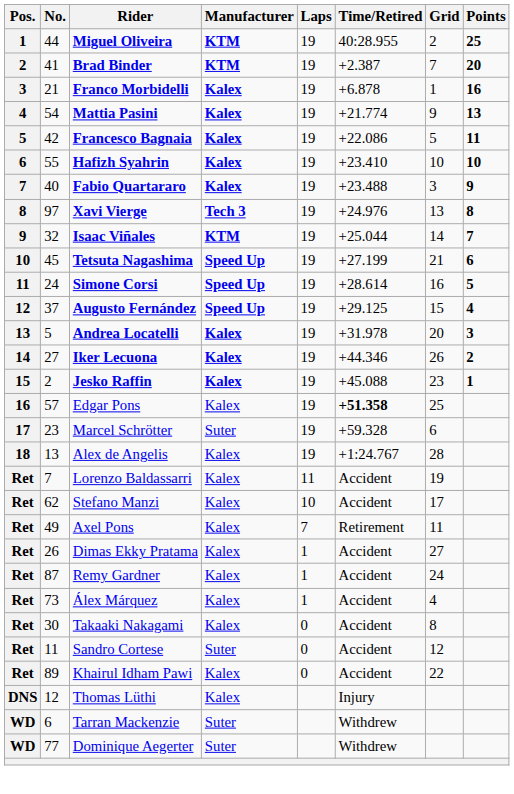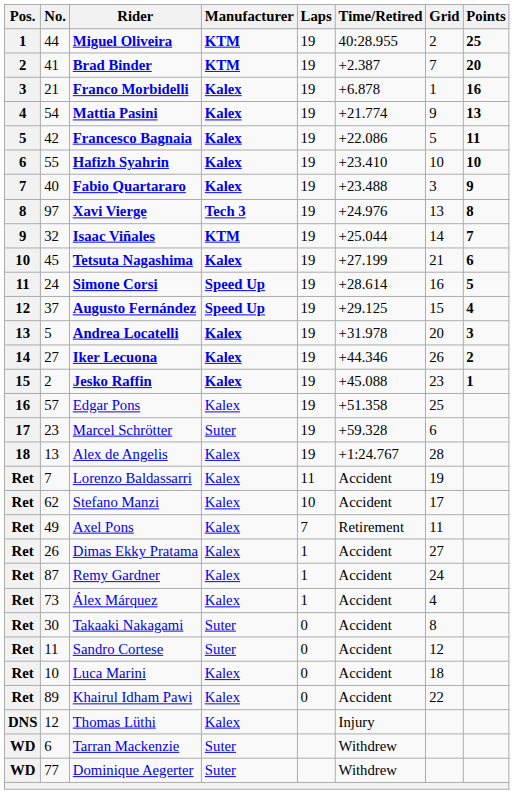 <table class="wikitable" style="font-size: 95%;">
 <tr>
 <th>Pos.</th>
 <th>No.</th>
 <th>Rider</th>
 <th>Manufacturer</th>
 <th>Laps</th>
 <th>Time/Retired</th>
 <th>Grid</th>
 <th>Points</th>
 </tr>
 <tr>
 <th>1</th>
 <td>44</td>
 <td> <strong><a href='#'>Miguel Oliveira</a></strong></td>
 <td><strong><a href='#'>KTM</a></strong></td>
 <td>19</td>
 <td>40:28.955</td>
 <td>2</td>
 <td><strong>25</strong></td>
 </tr>
 <tr>
 <th>2</th>
 <td>41</td>
 <td> <strong><a href='#'>Brad Binder</a></strong></td>
 <td><strong><a href='#'>KTM</a></strong></td>
 <td>19</td>
 <td>+2.387</td>
 <td>7</td>
 <td><strong>20</strong></td>
 </tr>
 <tr>
 <th>3</th>
 <td>21</td>
 <td> <strong><a href='#'>Franco Morbidelli</a></strong></td>
 <td><strong><a href='#'>Kalex</a></strong></td>
 <td>19</td>
 <td>+6.878</td>
 <td>1</td>
 <td><strong>16</strong></td>
 </tr>
 <tr>
 <th>4</th>
 <td>54</td>
 <td> <strong><a href='#'>Mattia Pasini</a></strong></td>
 <td><strong><a href='#'>Kalex</a></strong></td>
 <td>19</td>
 <td>+21.774</td>
 <td>9</td>
 <td><strong>13</strong></td>
 </tr>
 <tr>
 <th>5</th>
 <td>42</td>
 <td> <strong><a href='#'>Francesco Bagnaia</a></strong></td>
 <td><strong><a href='#'>Kalex</a></strong></td>
 <td>19</td>
 <td>+22.086</td>
 <td>5</td>
 <td><strong>11</strong></td>
 </tr>
 <tr>
 <th>6</th>
 <td>55</td>
 <td> <strong><a href='#'>Hafizh Syahrin</a></strong></td>
 <td><strong><a href='#'>Kalex</a></strong></td>
 <td>19</td>
 <td>+23.410</td>
 <td>10</td>
 <td><strong>10</strong></td>
 </tr>
 <tr>
 <th>7</th>
 <td>40</td>
 <td> <strong><a href='#'>Fabio Quartararo</a></strong></td>
 <td><strong><a href='#'>Kalex</a></strong></td>
 <td>19</td>
 <td>+23.488</td>
 <td>3</td>
 <td><strong>9</strong></td>
 </tr>
 <tr>
 <th>8</th>
 <td>97</td>
 <td> <strong><a href='#'>Xavi Vierge</a></strong></td>
 <td><strong><a href='#'>Tech 3</a></strong></td>
 <td>19</td>
 <td>+24.976</td>
 <td>13</td>
 <td><strong>8</strong></td>
 </tr>
 <tr>
 <th>9</th>
 <td>32</td>
 <td> <strong><a href='#'>Isaac Viñales</a></strong></td>
 <td><strong><a href='#'>KTM</a></strong></td>
 <td>19</td>
 <td>+25.044</td>
 <td>14</td>
 <td><strong>7</strong></td>
 </tr>
 <tr>
 <th>10</th>
 <td>45</td>
 <td> <strong><a href='#'>Tetsuta Nagashima</a></strong></td>
-<td><strong><a href='#'>Speed Up</a></strong></td>
+<td><strong><a href='#'>Kalex</a></strong></td>
 <td>19</td>
 <td>+27.199</td>
 <td>21</td>
 <td><strong>6</strong></td>
 </tr>
 <tr>
 <th>11</th>
 <td>24</td>
 <td> <strong><a href='#'>Simone Corsi</a></strong></td>
 <td><strong><a href='#'>Speed Up</a></strong></td>
 <td>19</td>
 <td>+28.614</td>
 <td>16</td>
 <td><strong>5</strong></td>
 </tr>
 <tr>
 <th>12</th>
 <td>37</td>
 <td> <strong><a href='#'>Augusto Fernández</a></strong></td>
 <td><strong><a href='#'>Speed Up</a></strong></td>
 <td>19</td>
 <td>+29.125</td>
 <td>15</td>
 <td><strong>4</strong></td>
 </tr>
 <tr>
 <th>13</th>
 <td>5</td>
 <td> <strong><a href='#'>Andrea Locatelli</a></strong></td>
 <td><strong><a href='#'>Kalex</a></strong></td>
 <td>19</td>
 <td>+31.978</td>
 <td>20</td>
 <td><strong>3</strong></td>
 </tr>
 <tr>
 <th>14</th>
 <td>27</td>
 <td> <strong><a href='#'>Iker Lecuona</a></strong></td>
 <td><strong><a href='#'>Kalex</a></strong></td>
 <td>19</td>
 <td>+44.346</td>
 <td>26</td>
 <td><strong>2</strong></td>
 </tr>
 <tr>
 <th>15</th>
 <td>2</td>
 <td> <strong><a href='#'>Jesko Raffin</a></strong></td>
 <td><strong><a href='#'>Kalex</a></strong></td>
 <td>19</td>
 <td>+45.088</td>
 <td>23</td>
 <td><strong>1</strong></td>
 </tr>
 <tr>
 <th>16</th>
 <td>57</td>
 <td> <a href='#'>Edgar Pons</a></td>
 <td><a href='#'>Kalex</a></td>
 <td>19</td>
-<td><strong>+51.358</strong></td>
+<td>+51.358</td>
 <td>25</td>
 <td></td>
 </tr>
 <tr>
 <th>17</th>
 <td>23</td>
 <td> <a href='#'>Marcel Schrötter</a></td>
 <td><a href='#'>Suter</a></td>
 <td>19</td>
 <td>+59.328</td>
 <td>6</td>
 <td></td>
 </tr>
 <tr>
 <th>18</th>
 <td>13</td>
 <td> <a href='#'>Alex de Angelis</a></td>
 <td><a href='#'>Kalex</a></td>
 <td>19</td>
 <td>+1:24.767</td>
 <td>28</td>
 <td></td>
 </tr>
 <tr>
 <th>Ret</th>
 <td>7</td>
 <td> <a href='#'>Lorenzo Baldassarri</a></td>
 <td><a href='#'>Kalex</a></td>
 <td>11</td>
 <td>Accident</td>
 <td>19</td>
 <td></td>
 </tr>
 <tr>
 <th>Ret</th>
 <td>62</td>
 <td> <a href='#'>Stefano Manzi</a></td>
 <td><a href='#'>Kalex</a></td>
 <td>10</td>
 <td>Accident</td>
 <td>17</td>
 <td></td>
 </tr>
 <tr>
 <th>Ret</th>
 <td>49</td>
 <td> <a href='#'>Axel Pons</a></td>
 <td><a href='#'>Kalex</a></td>
 <td>7</td>
 <td>Retirement</td>
 <td>11</td>
 <td></td>
 </tr>
 <tr>
 <th>Ret</th>
 <td>26</td>
 <td> <a href='#'>Dimas Ekky Pratama</a></td>
 <td><a href='#'>Kalex</a></td>
 <td>1</td>
 <td>Accident</td>
 <td>27</td>
 <td></td>
 </tr>
 <tr>
 <th>Ret</th>
 <td>87</td>
 <td> <a href='#'>Remy Gardner</a></td>
 <td><a href='#'>Kalex</a></td>
 <td>1</td>
 <td>Accident</td>
 <td>24</td>
 <td></td>
 </tr>
 <tr>
 <th>Ret</th>
 <td>73</td>
 <td> <a href='#'>Álex Márquez</a></td>
 <td><a href='#'>Kalex</a></td>
 <td>1</td>
 <td>Accident</td>
 <td>4</td>
 <td></td>
 </tr>
 <tr>
 <th>Ret</th>
 <td>30</td>
 <td> <a href='#'>Takaaki Nakagami</a></td>
-<td><a href='#'>Kalex</a></td>
+<td><a href='#'>Suter</a></td>
 <td>0</td>
 <td>Accident</td>
 <td>8</td>
 <td></td>
 </tr>
 <tr>
 <th>Ret</th>
 <td>11</td>
 <td> <a href='#'>Sandro Cortese</a></td>
 <td><a href='#'>Suter</a></td>
 <td>0</td>
 <td>Accident</td>
 <td>12</td>
+<td></td>
+</tr>
+<tr>
+<th>Ret</th>
+<td>10</td>
+<td> <a href='#'>Luca Marini</a></td>
+<td><a href='#'>Kalex</a></td>
+<td>0</td>
+<td>Accident</td>
+<td>18</td>
 <td></td>
 </tr>
 <tr>
 <th>Ret</th>
 <td>89</td>
 <td> <a href='#'>Khairul Idham Pawi</a></td>
 <td><a href='#'>Kalex</a></td>
 <td>0</td>
 <td>Accident</td>
 <td>22</td>
 <td></td>
 </tr>
 <tr>
 <th>DNS</th>
 <td>12</td>
 <td> <a href='#'>Thomas Lüthi</a></td>
 <td><a href='#'>Kalex</a></td>
 <td></td>
 <td>Injury</td>
 <td></td>
 <td></td>
 </tr>
 <tr>
 <th>WD</th>
 <td>6</td>
 <td> <a href='#'>Tarran Mackenzie</a></td>
 <td><a href='#'>Suter</a></td>
 <td></td>
 <td>Withdrew</td>
 <td></td>
 <td></td>
 </tr>
 <tr>
 <th>WD</th>
 <td>77</td>
 <td> <a href='#'>Dominique Aegerter</a></td>
 <td><a href='#'>Suter</a></td>
 <td></td>
 <td>Withdrew</td>
 <td></td>
 <td></td>
 </tr>
 <tr>
 <th colspan=8></th>
 </tr>
 </table>
